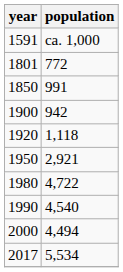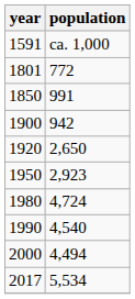 <table class="wikitable">
 <tr>
 <th>year</th>
 <th>population</th>
 </tr>
 <tr>
 <td>1591</td>
 <td>ca. 1,000</td>
 </tr>
 <tr>
 <td>1801</td>
 <td>772</td>
 </tr>
 <tr>
 <td>1850</td>
 <td>991</td>
 </tr>
 <tr>
 <td>1900</td>
 <td>942</td>
 </tr>
 <tr>
 <td>1920</td>
-<td>1,118</td>
+<td>2,650</td>
 </tr>
 <tr>
 <td>1950</td>
-<td>2,921</td>
+<td>2,923</td>
 </tr>
 <tr>
 <td>1980</td>
-<td>4,722</td>
+<td>4,724</td>
 </tr>
 <tr>
 <td>1990</td>
 <td>4,540</td>
 </tr>
 <tr>
 <td>2000</td>
 <td>4,494</td>
 </tr>
 <tr>
 <td>2017</td>
 <td>5,534</td>
 </tr>
 <tr>
 </tr>
 </table>
